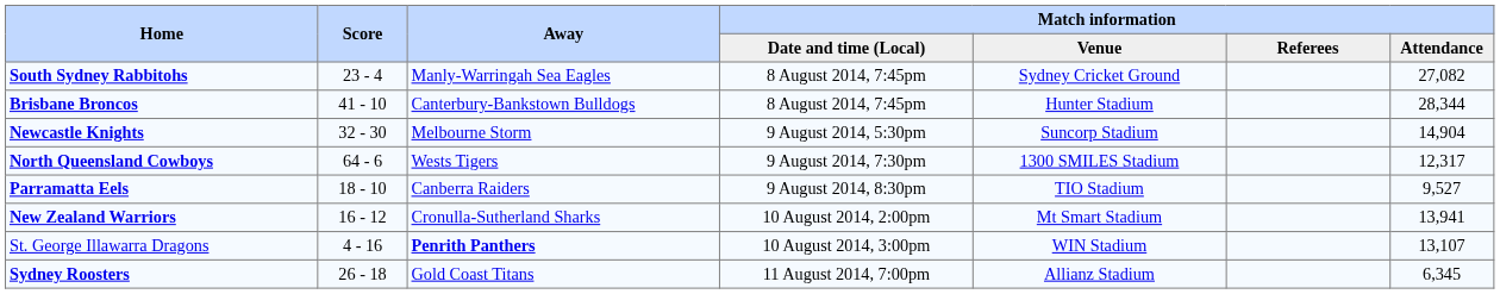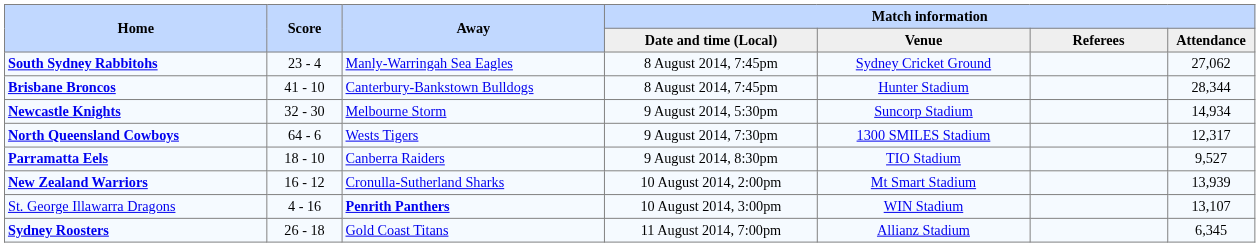 <table border="1" cellpadding="3" cellspacing="0" style="border-collapse:collapse; font-size:90%; width:100%;">
 <tr style="background:#c1d8ff;">
 <th rowspan="2" style="width:21%;">Home</th>
 <th rowspan="2" style="width:6%;">Score</th>
 <th rowspan="2" style="width:21%;">Away</th>
 <th colspan=6>Match information</th>
 </tr>
 <tr style="background:#efefef;">
 <th width=17%>Date and time (Local)</th>
 <th width=17%>Venue</th>
 <th width=11%>Referees</th>
 <th width=7%>Attendance</th>
 </tr>
 <tr style="text-align:center; background:#f5faff;">
 <td align=left> <strong><a href='#'>South Sydney Rabbitohs</a></strong></td>
 <td>23 - 4</td>
 <td align=left> <a href='#'>Manly-Warringah Sea Eagles</a></td>
 <td>8 August 2014, 7:45pm</td>
 <td><a href='#'>Sydney Cricket Ground</a></td>
 <td></td>
-<td>27,082</td>
+<td>27,062</td>
 </tr>
 <tr style="text-align:center; background:#f5faff;">
 <td align=left> <strong><a href='#'>Brisbane Broncos</a></strong></td>
 <td>41 - 10</td>
 <td align=left> <a href='#'>Canterbury-Bankstown Bulldogs</a></td>
 <td>8 August 2014, 7:45pm</td>
 <td><a href='#'>Hunter Stadium</a></td>
 <td></td>
 <td>28,344</td>
 </tr>
 <tr style="text-align:center; background:#f5faff;">
 <td align=left> <strong><a href='#'>Newcastle Knights</a></strong></td>
 <td>32 - 30</td>
 <td align=left> <a href='#'>Melbourne Storm</a></td>
 <td>9 August 2014, 5:30pm</td>
 <td><a href='#'>Suncorp Stadium</a></td>
 <td></td>
-<td>14,904</td>
+<td>14,934</td>
 </tr>
 <tr style="text-align:center; background:#f5faff;">
 <td align=left> <strong><a href='#'>North Queensland Cowboys</a></strong></td>
 <td>64 - 6</td>
 <td align=left> <a href='#'>Wests Tigers</a></td>
 <td>9 August 2014, 7:30pm</td>
 <td><a href='#'>1300 SMILES Stadium</a></td>
 <td></td>
 <td>12,317</td>
 </tr>
 <tr style="text-align:center; background:#f5faff;">
 <td align=left> <strong><a href='#'>Parramatta Eels</a></strong></td>
 <td>18 - 10</td>
 <td align=left> <a href='#'>Canberra Raiders</a></td>
 <td>9 August 2014, 8:30pm</td>
 <td><a href='#'>TIO Stadium</a></td>
 <td></td>
 <td>9,527</td>
 </tr>
 <tr style="text-align:center; background:#f5faff;">
 <td align=left> <strong><a href='#'>New Zealand Warriors</a></strong></td>
 <td>16 - 12</td>
 <td align=left> <a href='#'>Cronulla-Sutherland Sharks</a></td>
 <td>10 August 2014, 2:00pm</td>
 <td><a href='#'>Mt Smart Stadium</a></td>
 <td></td>
-<td>13,941</td>
+<td>13,939</td>
 </tr>
 <tr style="text-align:center; background:#f5faff;">
 <td align=left> <a href='#'>St. George Illawarra Dragons</a></td>
 <td>4 - 16</td>
 <td align=left> <strong><a href='#'>Penrith Panthers</a></strong></td>
 <td>10 August 2014, 3:00pm</td>
 <td><a href='#'>WIN Stadium</a></td>
 <td></td>
 <td>13,107</td>
 </tr>
 <tr style="text-align:center; background:#f5faff;">
 <td align=left> <strong><a href='#'>Sydney Roosters</a></strong></td>
 <td>26 - 18</td>
 <td align=left> <a href='#'>Gold Coast Titans</a></td>
 <td>11 August 2014, 7:00pm</td>
 <td><a href='#'>Allianz Stadium</a></td>
 <td></td>
 <td>6,345</td>
 </tr>
 </table>
